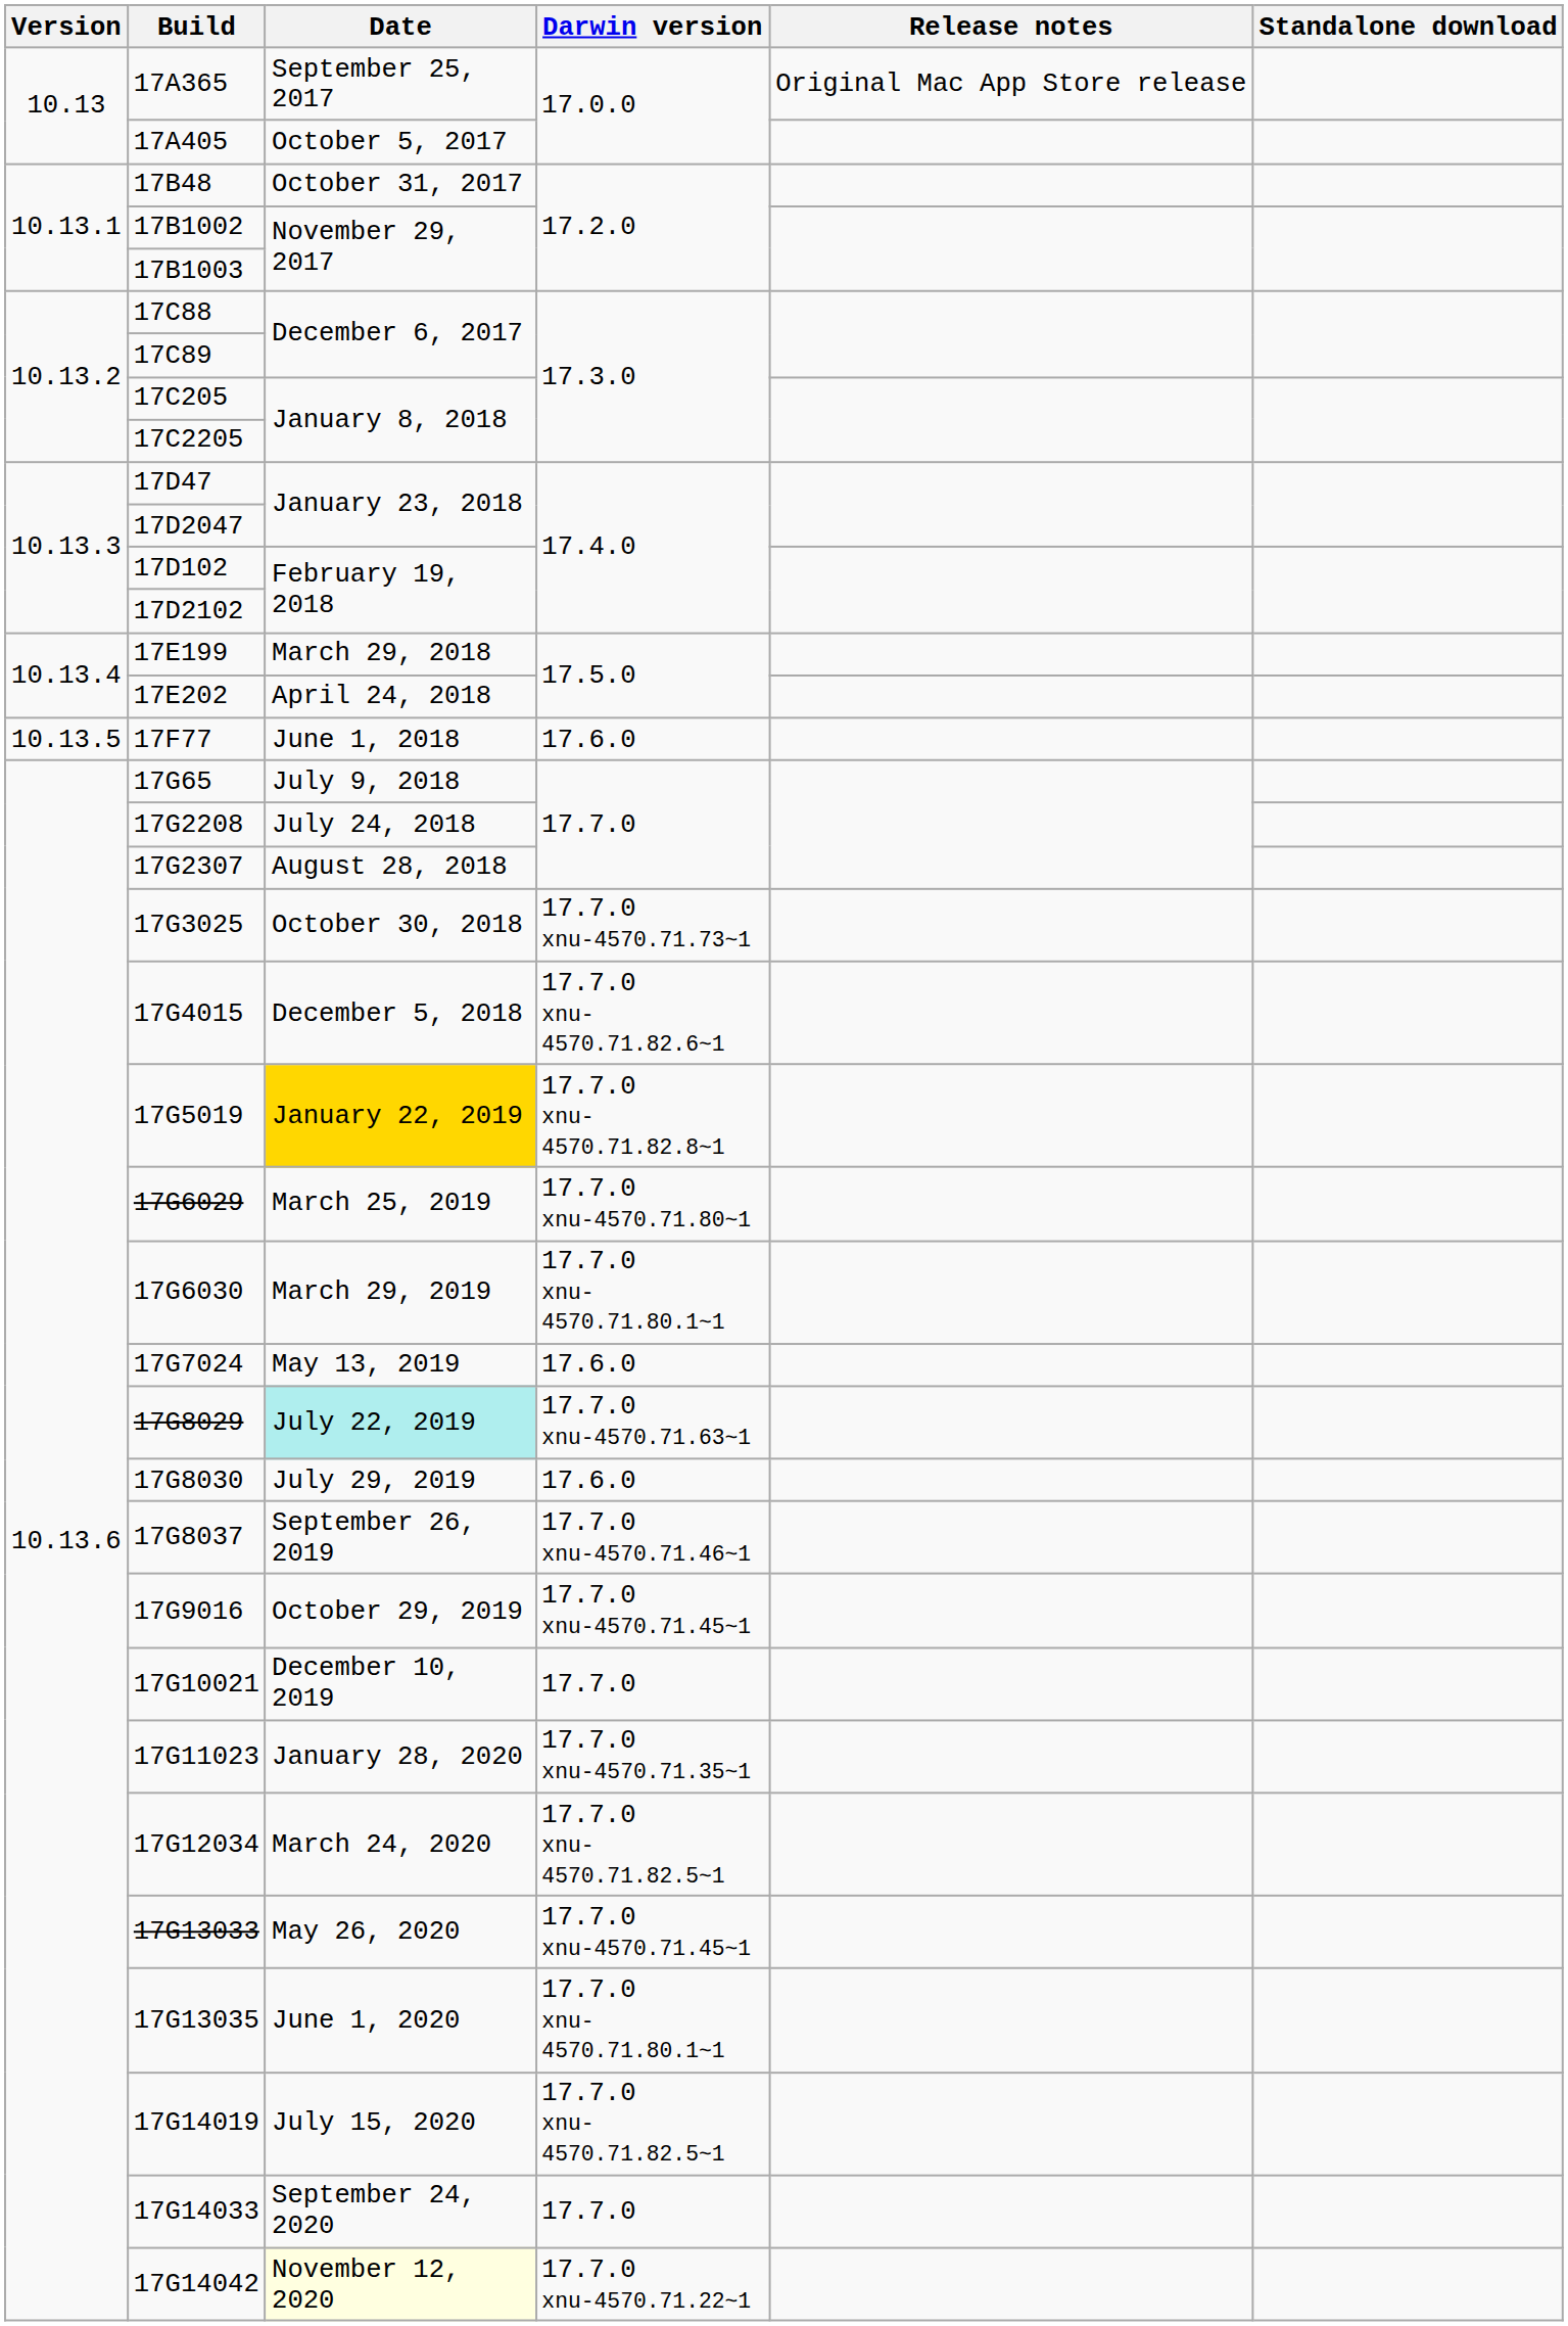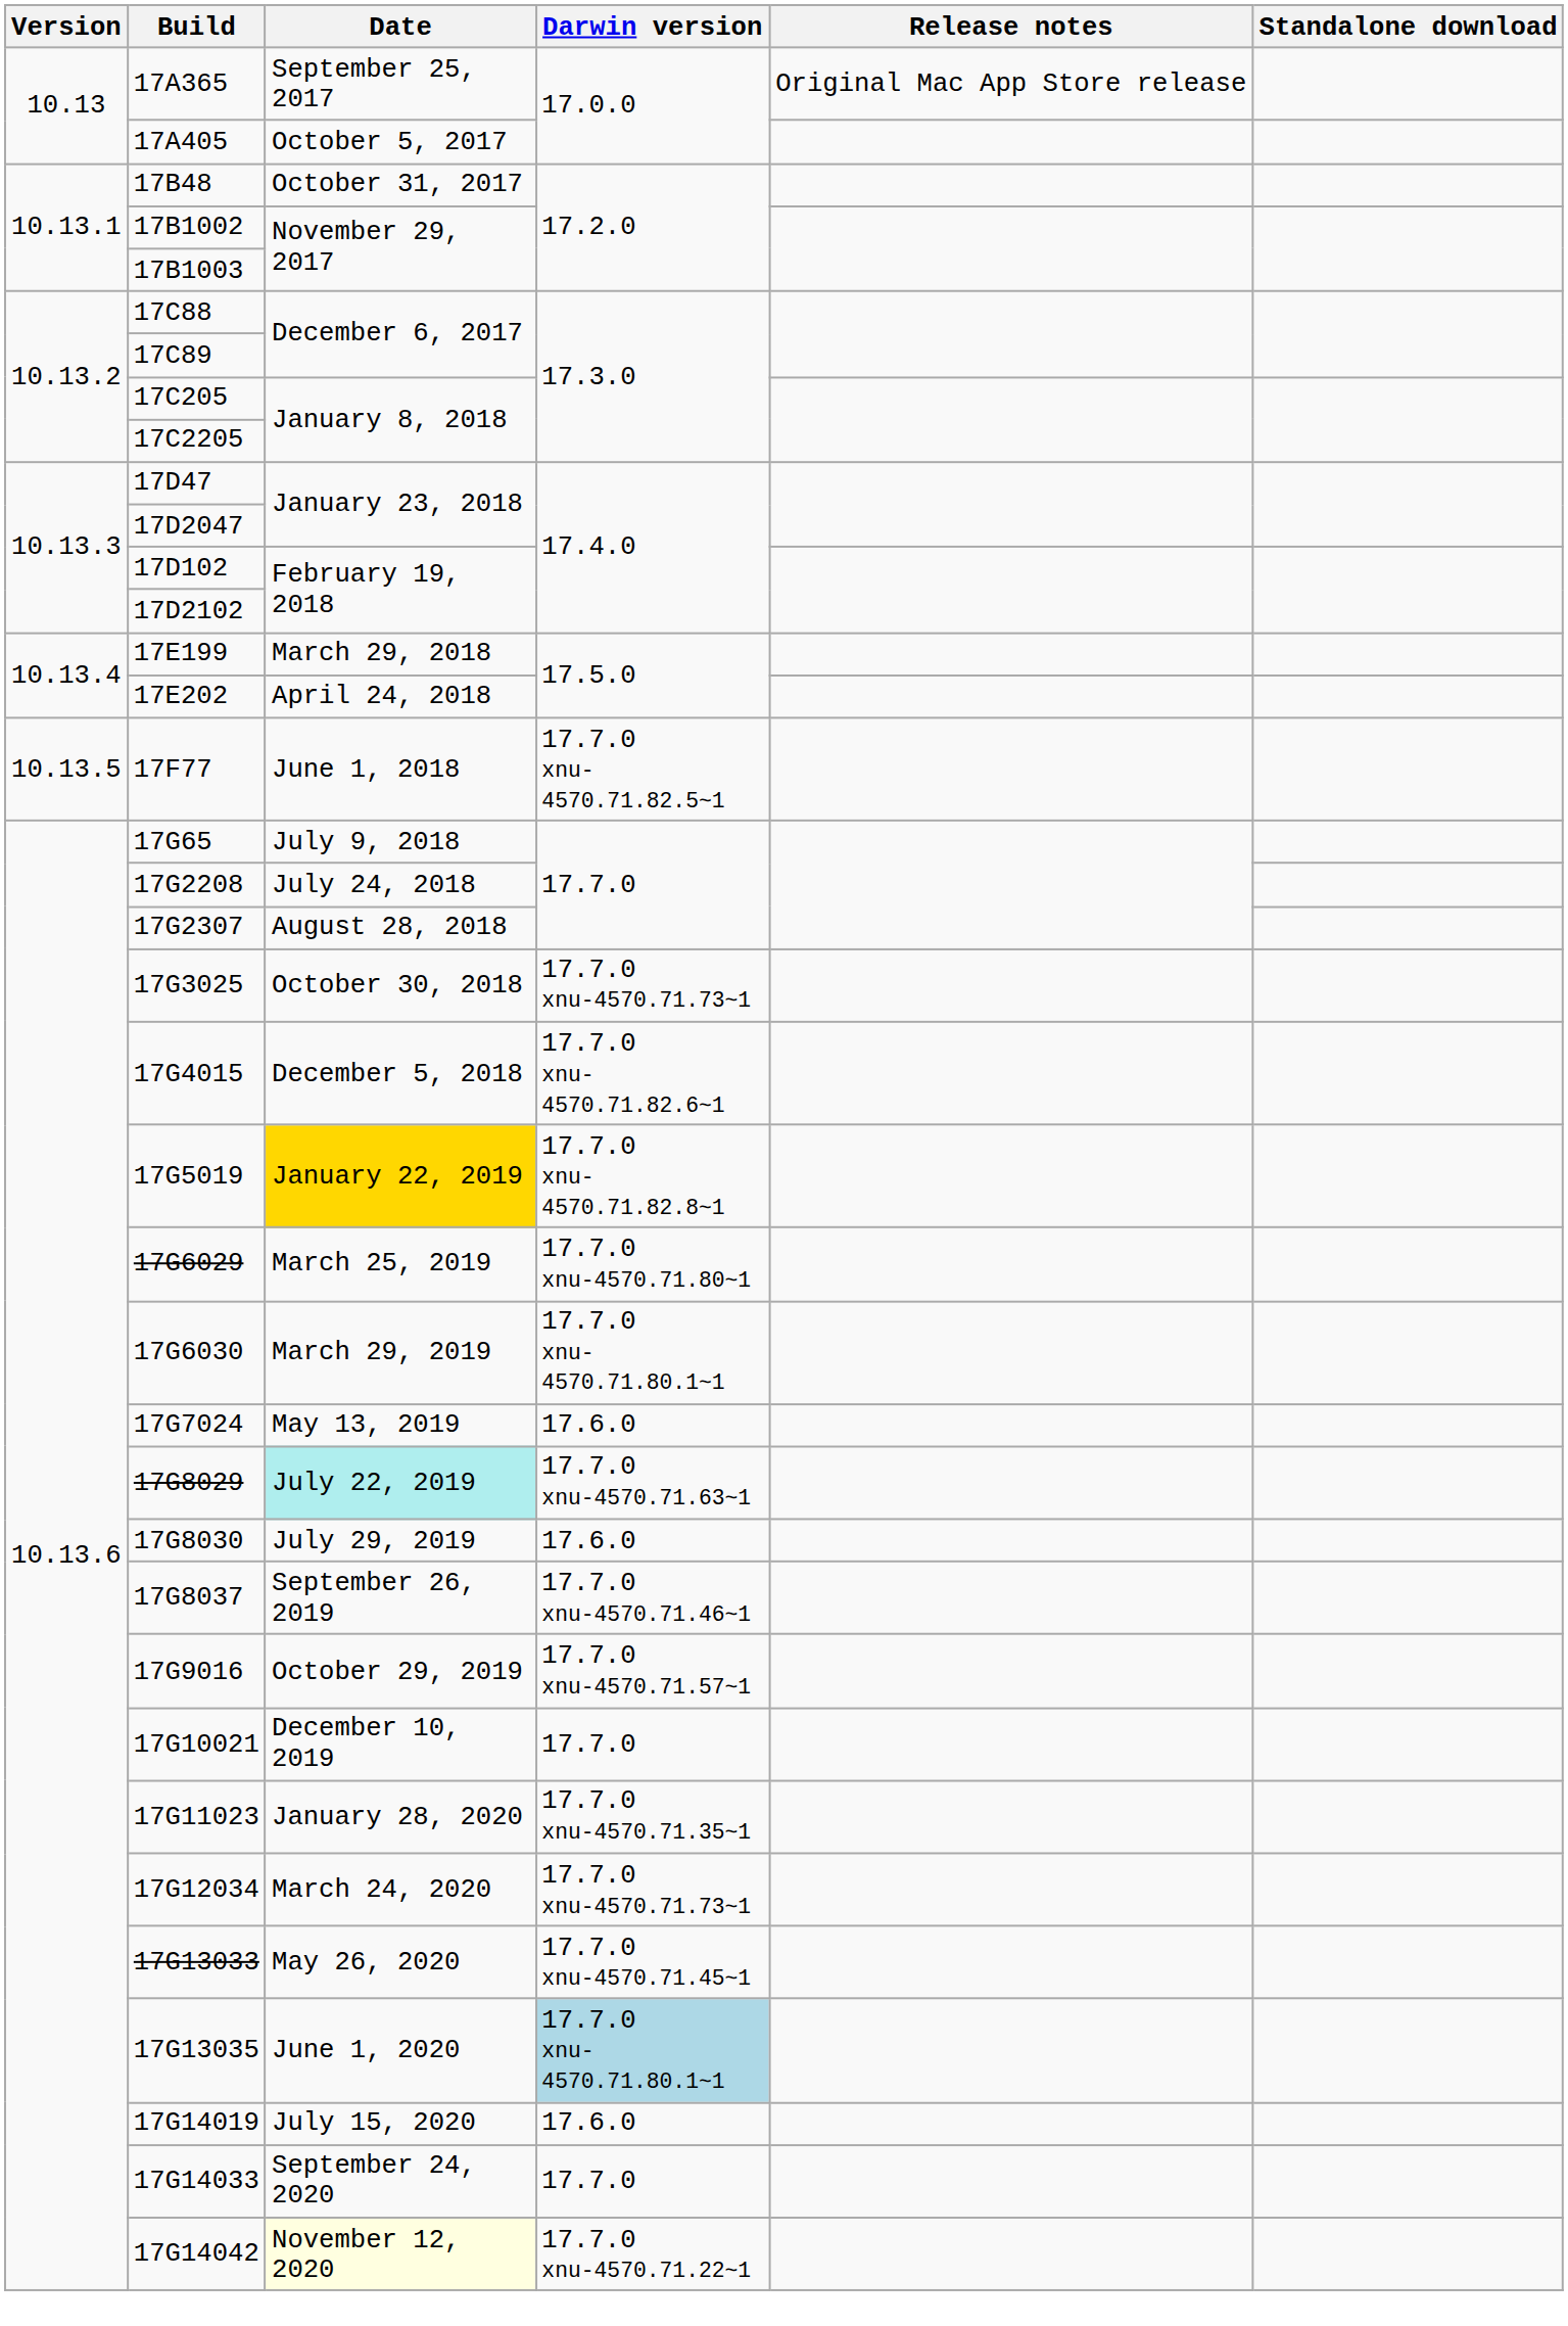 <table class=wikitable>
 <tr>
 <th>Version</th>
 <th>Build</th>
 <th style=width:128px>Date</th>
 <th style=width:110px><a href='#'>Darwin</a> version</th>
 <th>Release notes</th>
 <th>Standalone download</th>
 </tr>
 <tr>
 <td style=text-align:center rowspan=2>10.13</td>
 <td>17A365</td>
 <td>September 25, 2017</td>
 <td rowspan=2>17.0.0</td>
 <td>Original Mac App Store release<br></td>
 <td></td>
 </tr>
 <tr>
 <td>17A405</td>
 <td>October 5, 2017</td>
 <td></td>
 <td></td>
 </tr>
 <tr>
 <td style=text-align:center rowspan=3>10.13.1</td>
 <td>17B48</td>
 <td>October 31, 2017</td>
 <td rowspan=3>17.2.0</td>
 <td><br></td>
 <td></td>
 </tr>
 <tr>
 <td>17B1002</td>
 <td rowspan=2>November 29, 2017</td>
 <td rowspan=2></td>
 <td rowspan=2></td>
 </tr>
 <tr>
 <td>17B1003</td>
 </tr>
 <tr>
 <td style=text-align:center rowspan=4>10.13.2</td>
 <td>17C88</td>
 <td rowspan=2>December 6, 2017</td>
 <td rowspan=4>17.3.0</td>
 <td rowspan=2><br></td>
 <td rowspan=2><br></td>
 </tr>
 <tr>
 <td>17C89</td>
 </tr>
 <tr>
 <td>17C205</td>
 <td rowspan=2>January 8, 2018</td>
 <td rowspan=2></td>
 <td rowspan=2></td>
 </tr>
 <tr>
 <td>17C2205</td>
 </tr>
 <tr>
 <td style=text-align:center rowspan=4>10.13.3</td>
 <td>17D47</td>
 <td rowspan=2>January 23, 2018</td>
 <td rowspan=4>17.4.0</td>
 <td rowspan=2><br></td>
 <td rowspan=2><br></td>
 </tr>
 <tr>
 <td>17D2047</td>
 </tr>
 <tr>
 <td>17D102</td>
 <td rowspan=2>February 19, 2018</td>
 <td rowspan=2></td>
 <td rowspan=2></td>
 </tr>
 <tr>
 <td>17D2102</td>
 </tr>
 <tr>
 <td style=text-align:center rowspan=2>10.13.4</td>
 <td>17E199</td>
 <td>March 29, 2018</td>
 <td rowspan=2>17.5.0</td>
 <td><br></td>
 <td><br></td>
 </tr>
 <tr>
 <td>17E202</td>
 <td>April 24, 2018</td>
 <td></td>
 <td></td>
 </tr>
 <tr>
 <td style=text-align:center>10.13.5</td>
 <td>17F77</td>
 <td>June 1, 2018</td>
-<td>17.6.0</td>
+<td>17.7.0<br><small>xnu-4570.71.82.5~1</small></td>
 <td><br></td>
 <td><br></td>
 </tr>
 <tr>
 <td style=text-align:center rowspan=21>10.13.6</td>
 <td>17G65</td>
 <td>July 9, 2018</td>
 <td rowspan=3>17.7.0</td>
 <td rowspan=3><br></td>
 <td><br></td>
 </tr>
 <tr>
 <td>17G2208</td>
 <td>July 24, 2018</td>
 <td></td>
 </tr>
 <tr>
 <td>17G2307</td>
 <td>August 28, 2018</td>
 <td></td>
 </tr>
 <tr>
 <td>17G3025</td>
 <td>October 30, 2018</td>
 <td>17.7.0<br><small>xnu-4570.71.73~1</small></td>
 <td></td>
 <td></td>
 </tr>
 <tr>
 <td>17G4015</td>
 <td>December 5, 2018</td>
 <td>17.7.0<br><small>xnu-4570.71.82.6~1</small></td>
 <td></td>
 <td></td>
 </tr>
 <tr>
 <td>17G5019</td>
 <td style="background: gold;">January 22, 2019</td>
 <td>17.7.0<br><small>xnu-4570.71.82.8~1</small></td>
 <td></td>
 <td></td>
 </tr>
 <tr>
 <td><s>17G6029</s></td>
 <td>March 25, 2019</td>
 <td>17.7.0<br><small>xnu-4570.71.80~1</small></td>
 <td></td>
 <td></td>
 </tr>
 <tr>
 <td>17G6030</td>
 <td>March 29, 2019</td>
 <td>17.7.0<br><small>xnu-4570.71.80.1~1</small></td>
 <td></td>
 <td></td>
 </tr>
 <tr>
 <td>17G7024</td>
 <td>May 13, 2019</td>
 <td>17.6.0</td>
 <td></td>
 <td></td>
 </tr>
 <tr>
 <td><s>17G8029</s></td>
 <td style="background: paleturquoise;">July 22, 2019</td>
 <td>17.7.0<br><small>xnu-4570.71.63~1</small></td>
 <td></td>
 <td><s></s></td>
 </tr>
 <tr>
 <td>17G8030</td>
 <td>July 29, 2019</td>
 <td>17.6.0</td>
 <td></td>
 <td><s></s></td>
 </tr>
 <tr>
 <td>17G8037</td>
 <td>September 26, 2019</td>
 <td>17.7.0<br><small>xnu-4570.71.46~1</small></td>
 <td></td>
 <td></td>
 </tr>
 <tr>
 <td>17G9016</td>
 <td>October 29, 2019</td>
-<td>17.7.0<br><small>xnu-4570.71.45~1</small></td>
+<td>17.7.0<br><small>xnu-4570.71.57~1</small></td>
 <td></td>
 <td></td>
 </tr>
 <tr>
 <td>17G10021</td>
 <td>December 10, 2019</td>
 <td>17.7.0</td>
 <td></td>
 <td></td>
 </tr>
 <tr>
 <td>17G11023</td>
 <td>January 28, 2020</td>
 <td>17.7.0<br><small>xnu-4570.71.35~1</small></td>
 <td></td>
 <td></td>
 </tr>
 <tr>
 <td>17G12034</td>
 <td>March 24, 2020</td>
-<td>17.7.0<br><small>xnu-4570.71.82.5~1</small></td>
+<td>17.7.0<br><small>xnu-4570.71.73~1</small></td>
 <td></td>
 <td></td>
 </tr>
 <tr>
 <td><s>17G13033</s></td>
 <td>May 26, 2020</td>
 <td>17.7.0<br><small>xnu-4570.71.45~1</small></td>
 <td></td>
 <td></td>
 </tr>
 <tr>
 <td>17G13035</td>
 <td>June 1, 2020</td>
-<td>17.7.0<br><small>xnu-4570.71.80.1~1</small></td>
+<td style="background: lightblue;">17.7.0<br><small>xnu-4570.71.80.1~1</small></td>
 <td></td>
 <td></td>
 </tr>
 <tr>
 <td>17G14019</td>
 <td>July 15, 2020</td>
-<td>17.7.0<br><small>xnu-4570.71.82.5~1</small></td>
+<td>17.6.0</td>
 <td></td>
 <td></td>
 </tr>
 <tr>
 <td>17G14033</td>
 <td>September 24, 2020</td>
 <td>17.7.0</td>
 <td></td>
 <td></td>
 </tr>
 <tr>
 <td>17G14042</td>
 <td style="background: lightyellow;">November 12, 2020</td>
 <td>17.7.0<br><small>xnu-4570.71.22~1</small></td>
 <td></td>
 <td></td>
 </tr>
 </table>
